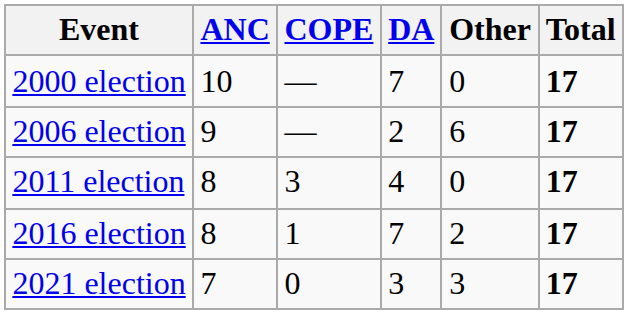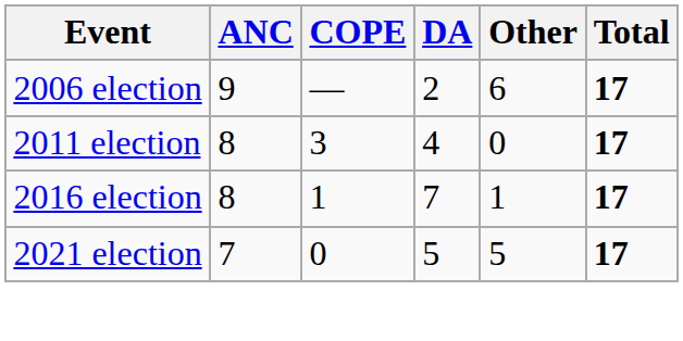 <table class="wikitable">
 <tr>
 <th>Event</th>
 <th><a href='#'>ANC</a></th>
 <th><a href='#'>COPE</a></th>
 <th><a href='#'>DA</a></th>
 <th>Other</th>
 <th>Total</th>
-</tr>
-<tr>
-<td><a href='#'>2000 election</a></td>
-<td>10</td>
-<td>—</td>
-<td>7</td>
-<td>0</td>
-<td><strong>17</strong></td>
 </tr>
 <tr>
 <td><a href='#'>2006 election</a></td>
 <td>9</td>
 <td>—</td>
 <td>2</td>
 <td>6</td>
 <td><strong>17</strong></td>
 </tr>
 <tr>
 <td><a href='#'>2011 election</a></td>
 <td>8</td>
 <td>3</td>
 <td>4</td>
 <td>0</td>
 <td><strong>17</strong></td>
 </tr>
 <tr>
 <td><a href='#'>2016 election</a></td>
 <td>8</td>
 <td>1</td>
 <td>7</td>
-<td>2</td>
+<td>1</td>
 <td><strong>17</strong></td>
 </tr>
 <tr>
 <td><a href='#'>2021 election</a></td>
 <td>7</td>
 <td>0</td>
-<td>3</td>
-<td>3</td>
+<td>5</td>
+<td>5</td>
 <td><strong>17</strong></td>
 </tr>
 <tr>
 </tr>
 </table>
